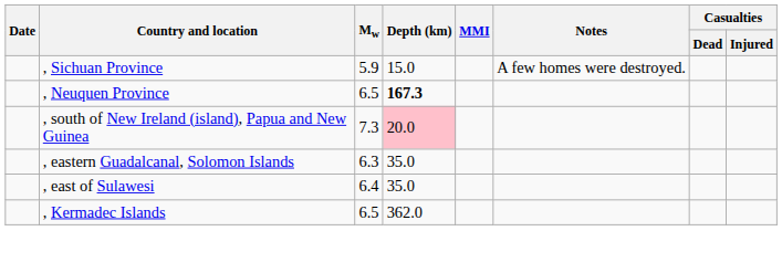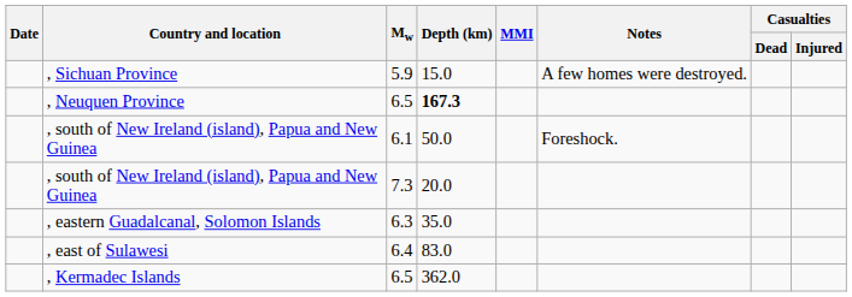 <table class="wikitable sortable sort-under" style="border:1px black; margin-left:1em;">
 <tr>
 <th rowspan="2"><small>Date</small></th>
 <th rowspan="2" style="width: 310px"><small>Country and location</small></th>
 <th rowspan="2"><small>M<sub>w</sub></small></th>
 <th rowspan="2"><small>Depth (km)</small></th>
 <th rowspan="2"><small><a href='#'>MMI</a></small></th>
 <th rowspan="2" class="unsortable"><small>Notes</small></th>
 <th colspan="2"><small>Casualties</small></th>
 </tr>
 <tr>
 <th><small>Dead</small></th>
 <th><small>Injured</small></th>
 </tr>
 <tr>
 <td></td>
 <td>, <a href='#'>Sichuan Province</a></td>
 <td>5.9</td>
 <td>15.0</td>
 <td></td>
 <td>A few homes were destroyed.</td>
 <td></td>
 <td></td>
 </tr>
 <tr>
 <td></td>
 <td>, <a href='#'>Neuquen Province</a></td>
 <td>6.5</td>
 <td><strong>167.3</strong></td>
 <td></td>
 <td></td>
 <td></td>
 <td></td>
 </tr>
 <tr>
 <td></td>
 <td>, south of <a href='#'>New Ireland (island)</a>, <a href='#'>Papua and New Guinea</a></td>
+<td>6.1</td>
+<td>50.0</td>
+<td></td>
+<td>Foreshock.</td>
+<td></td>
+<td></td>
+</tr>
+<tr>
+<td></td>
+<td>, south of <a href='#'>New Ireland (island)</a>, <a href='#'>Papua and New Guinea</a></td>
 <td>7.3</td>
-<td style="background: pink;">20.0</td>
+<td>20.0</td>
 <td></td>
 <td></td>
 <td></td>
 <td></td>
 </tr>
 <tr>
 <td></td>
 <td>, eastern <a href='#'>Guadalcanal</a>, <a href='#'>Solomon Islands</a></td>
 <td>6.3</td>
 <td>35.0</td>
 <td></td>
 <td></td>
 <td></td>
 <td></td>
 </tr>
 <tr>
 <td></td>
 <td>, east of <a href='#'>Sulawesi</a></td>
 <td>6.4</td>
-<td>35.0</td>
+<td>83.0</td>
 <td></td>
 <td></td>
 <td></td>
 <td></td>
 </tr>
 <tr>
 <td></td>
 <td>, <a href='#'>Kermadec Islands</a></td>
 <td>6.5</td>
 <td>362.0</td>
 <td></td>
 <td></td>
 <td></td>
 <td></td>
 </tr>
 </table>
